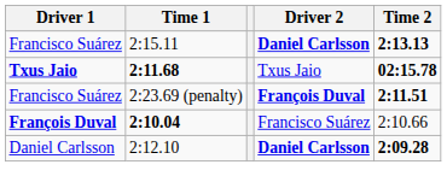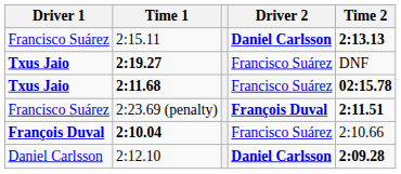 <table class="wikitable">
 <tr>
 <th>Driver 1</th>
 <th>Time 1</th>
 <th></th>
 <th>Driver 2</th>
 <th>Time 2</th>
 </tr>
 <tr>
 <td> <a href='#'>Francisco Suárez</a></td>
 <td>2:15.11</td>
 <th></th>
 <td><strong> <a href='#'>Daniel Carlsson</a></strong></td>
 <td><strong>2:13.13</strong></td>
 </tr>
 <tr>
 <td><strong> <a href='#'>Txus Jaio</a></strong></td>
+<td><strong>2:19.27</strong></td>
+<th></th>
+<td> <a href='#'>Francisco Suárez</a></td>
+<td>DNF</td>
+</tr>
+<tr>
+<td><strong> <a href='#'>Txus Jaio</a></strong></td>
 <td><strong>2:11.68</strong></td>
 <th></th>
-<td> <a href='#'>Txus Jaio</a></td>
+<td> <a href='#'>Francisco Suárez</a></td>
 <td><strong>02:15.78</strong></td>
 </tr>
 <tr>
 <td> <a href='#'>Francisco Suárez</a></td>
 <td>2:23.69 (penalty)</td>
 <th></th>
 <td><strong> <a href='#'>François Duval</a></strong></td>
 <td><strong>2:11.51</strong></td>
 </tr>
 <tr>
 <td><strong> <a href='#'>François Duval</a></strong></td>
 <td><strong>2:10.04</strong></td>
 <th></th>
 <td> <a href='#'>Francisco Suárez</a></td>
 <td>2:10.66</td>
 </tr>
 <tr>
 <td> <a href='#'>Daniel Carlsson</a></td>
 <td>2:12.10</td>
 <th></th>
 <td><strong> <a href='#'>Daniel Carlsson</a></strong></td>
 <td><strong>2:09.28</strong></td>
 </tr>
 </table>
